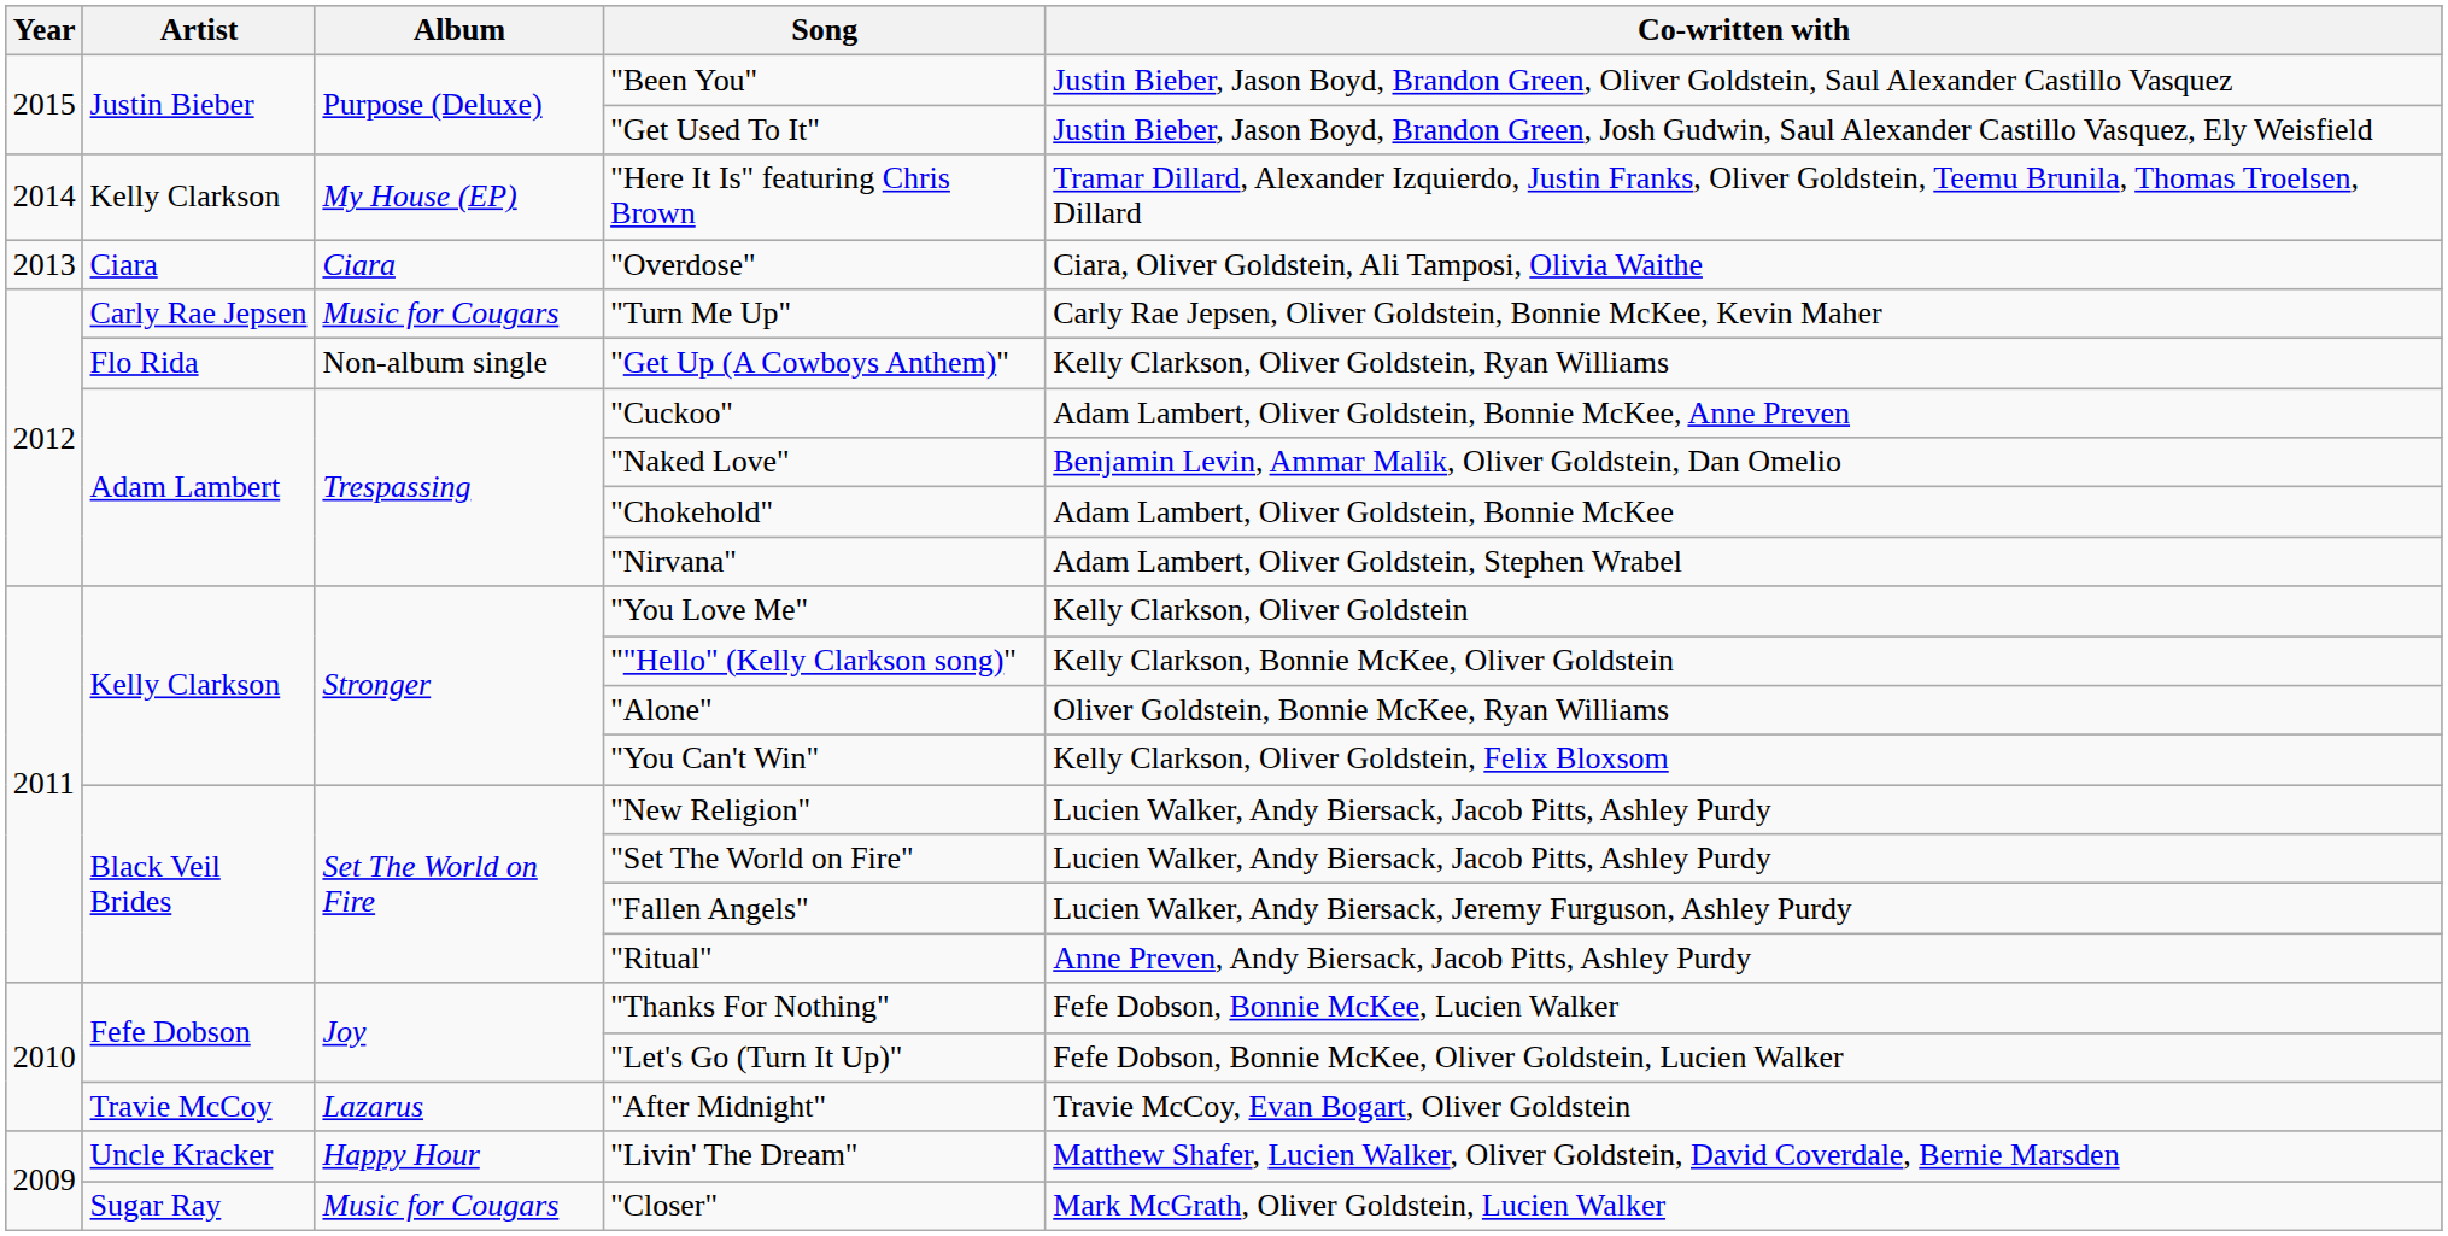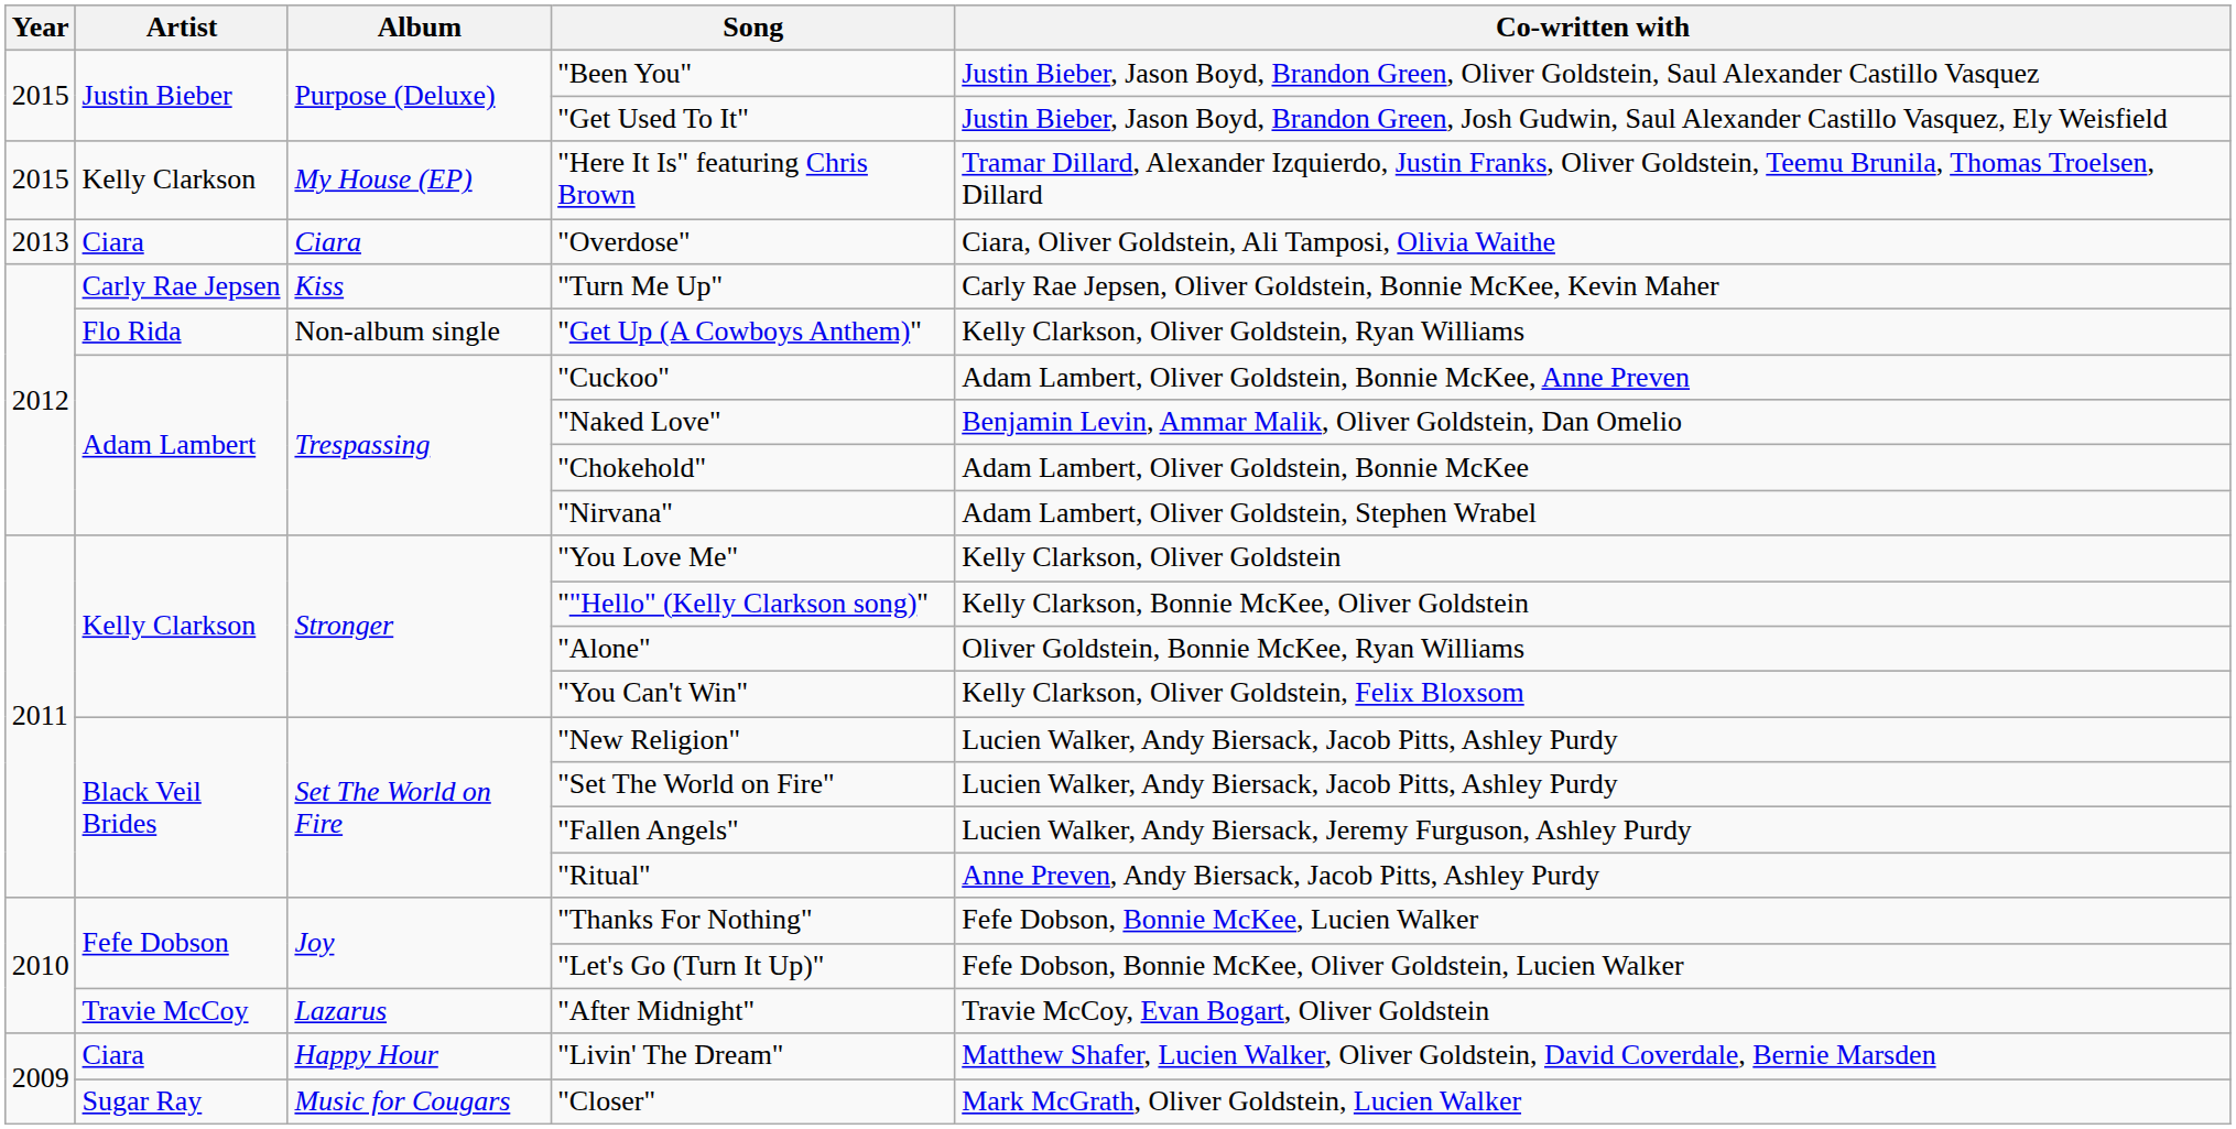 <table class="wikitable">
 <tr>
 <th>Year</th>
 <th>Artist</th>
 <th>Album</th>
 <th>Song</th>
 <th>Co-written with</th>
 </tr>
 <tr>
 <td rowspan="2">2015</td>
 <td rowspan="2"><a href='#'>Justin Bieber</a></td>
 <td rowspan="2"><a href='#'>Purpose (Deluxe)</a></td>
 <td>"Been You"</td>
 <td><a href='#'>Justin Bieber</a>, Jason Boyd, <a href='#'>Brandon Green</a>, Oliver Goldstein, Saul Alexander Castillo Vasquez</td>
 </tr>
 <tr>
 <td>"Get Used To It"</td>
 <td><a href='#'>Justin Bieber</a>, Jason Boyd, <a href='#'>Brandon Green</a>, Josh Gudwin, Saul Alexander Castillo Vasquez, Ely Weisfield</td>
 </tr>
 <tr>
-<td rowspan="1">2014</td>
+<td rowspan="1">2015</td>
 <td rowspan="1">Kelly Clarkson</td>
 <td rowspan="1"><em><a href='#'>My House (EP)</a></em></td>
 <td>"Here It Is" featuring <a href='#'>Chris Brown</a></td>
 <td><a href='#'>Tramar Dillard</a>, Alexander Izquierdo, <a href='#'>Justin Franks</a>, Oliver Goldstein, <a href='#'>Teemu Brunila</a>, <a href='#'>Thomas Troelsen</a>, Dillard</td>
 </tr>
 <tr>
 <td rowspan="1">2013</td>
 <td rowspan="1"><a href='#'>Ciara</a></td>
 <td rowspan="1"><em><a href='#'>Ciara</a></em></td>
 <td>"Overdose"</td>
 <td>Ciara, Oliver Goldstein, Ali Tamposi, <a href='#'>Olivia Waithe</a></td>
 </tr>
 <tr>
 <td rowspan="6">2012</td>
 <td rowspan="1"><a href='#'>Carly Rae Jepsen</a></td>
-<td rowspan="1"><em><a href='#'>Music for Cougars</a></em></td>
+<td rowspan="1"><em><a href='#'>Kiss</a></em></td>
 <td>"Turn Me Up"</td>
 <td>Carly Rae Jepsen, Oliver Goldstein, Bonnie McKee, Kevin Maher</td>
 </tr>
 <tr>
 <td rowspan="1"><a href='#'>Flo Rida</a></td>
 <td rowspan="1">Non-album single</td>
 <td>"<a href='#'>Get Up (A Cowboys Anthem)</a>"</td>
 <td>Kelly Clarkson, Oliver Goldstein, Ryan Williams</td>
 </tr>
 <tr>
 <td rowspan="4"><a href='#'>Adam Lambert</a></td>
 <td rowspan="4"><em><a href='#'>Trespassing</a></em></td>
 <td>"Cuckoo"</td>
 <td>Adam Lambert, Oliver Goldstein, Bonnie McKee, <a href='#'>Anne Preven</a></td>
 </tr>
 <tr>
 <td>"Naked Love"</td>
 <td><a href='#'>Benjamin Levin</a>, <a href='#'>Ammar Malik</a>, Oliver Goldstein, Dan Omelio</td>
 </tr>
 <tr>
 <td>"Chokehold"</td>
 <td>Adam Lambert, Oliver Goldstein, Bonnie McKee</td>
 </tr>
 <tr>
 <td>"Nirvana"</td>
 <td>Adam Lambert, Oliver Goldstein, Stephen Wrabel</td>
 </tr>
 <tr>
 <td rowspan="8">2011</td>
 <td rowspan="4"><a href='#'>Kelly Clarkson</a></td>
 <td rowspan="4"><em><a href='#'>Stronger</a></em></td>
 <td>"You Love Me"</td>
 <td>Kelly Clarkson, Oliver Goldstein</td>
 </tr>
 <tr>
 <td>"<a href='#'>"Hello" (Kelly Clarkson song)</a>"</td>
 <td>Kelly Clarkson, Bonnie McKee, Oliver Goldstein</td>
 </tr>
 <tr>
 <td>"Alone"</td>
 <td>Oliver Goldstein, Bonnie McKee, Ryan Williams</td>
 </tr>
 <tr>
 <td>"You Can't Win"</td>
 <td>Kelly Clarkson, Oliver Goldstein, <a href='#'>Felix Bloxsom</a></td>
 </tr>
 <tr>
 <td rowspan="4"><a href='#'>Black Veil Brides</a></td>
 <td rowspan="4"><em><a href='#'>Set The World on Fire</a></em></td>
 <td>"New Religion"</td>
 <td>Lucien Walker, Andy Biersack, Jacob Pitts, Ashley Purdy</td>
 </tr>
 <tr>
 <td>"Set The World on Fire"</td>
 <td>Lucien Walker, Andy Biersack, Jacob Pitts, Ashley Purdy</td>
 </tr>
 <tr>
 <td>"Fallen Angels"</td>
 <td>Lucien Walker, Andy Biersack, Jeremy Furguson, Ashley Purdy</td>
 </tr>
 <tr>
 <td>"Ritual"</td>
 <td><a href='#'>Anne Preven</a>, Andy Biersack, Jacob Pitts, Ashley Purdy</td>
 </tr>
 <tr>
 <td rowspan="3">2010</td>
 <td rowspan="2"><a href='#'>Fefe Dobson</a></td>
 <td rowspan="2"><em><a href='#'>Joy</a></em></td>
 <td>"Thanks For Nothing"</td>
 <td>Fefe Dobson, <a href='#'>Bonnie McKee</a>, Lucien Walker</td>
 </tr>
 <tr>
 <td>"Let's Go (Turn It Up)"</td>
 <td>Fefe Dobson, Bonnie McKee, Oliver Goldstein, Lucien Walker</td>
 </tr>
 <tr>
 <td rowspan="1"><a href='#'>Travie McCoy</a></td>
 <td rowspan="1"><em><a href='#'>Lazarus</a></em></td>
 <td>"After Midnight"</td>
 <td>Travie McCoy, <a href='#'>Evan Bogart</a>, Oliver Goldstein</td>
 </tr>
 <tr>
 <td rowspan="2">2009</td>
-<td rowspan="1"><a href='#'>Uncle Kracker</a></td>
+<td rowspan="1"><a href='#'>Ciara</a></td>
 <td rowspan="1"><em><a href='#'>Happy Hour</a></em></td>
 <td>"Livin' The Dream"</td>
 <td><a href='#'>Matthew Shafer</a>, <a href='#'>Lucien Walker</a>, Oliver Goldstein, <a href='#'>David Coverdale</a>, <a href='#'>Bernie Marsden</a></td>
 </tr>
 <tr>
 <td rowspan="1"><a href='#'>Sugar Ray</a></td>
 <td rowspan="1"><em><a href='#'>Music for Cougars</a></em></td>
 <td>"Closer"</td>
 <td><a href='#'>Mark McGrath</a>, Oliver Goldstein, <a href='#'>Lucien Walker</a></td>
 </tr>
 <tr>
 </tr>
 </table>
